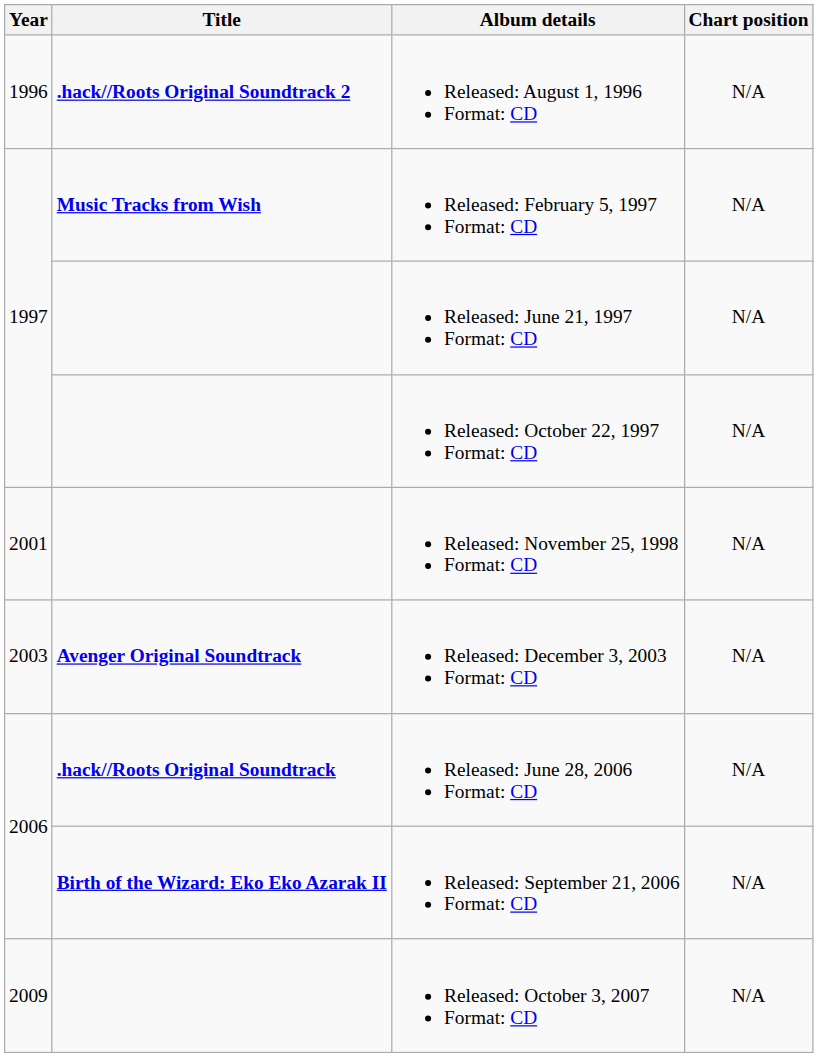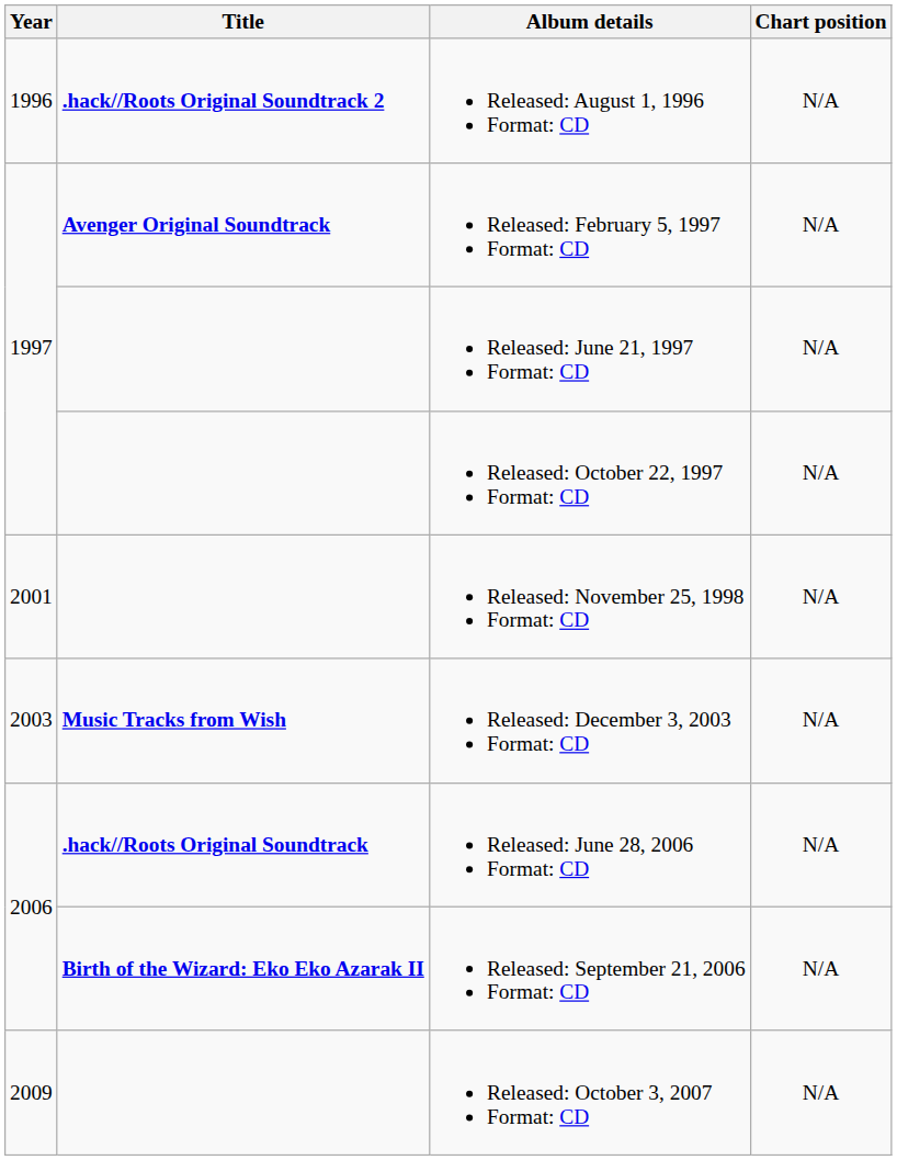 <table class="wikitable">
 <tr>
 <th>Year</th>
 <th>Title</th>
 <th>Album details</th>
 <th>Chart position</th>
 </tr>
 <tr>
 <td>1996</td>
 <td alight="left"><strong><a href='#'>.hack//Roots Original Soundtrack 2</a></strong></td>
 <td><br><ul><li>Released: August 1, 1996</li><li>Format: <a href='#'>CD</a></li></ul></td>
 <td align="center">N/A</td>
 </tr>
 <tr>
 <td rowspan=3>1997</td>
-<td align="left"><strong><a href='#'>Music Tracks from Wish</a></strong></td>
+<td alight="left"><strong><a href='#'>Avenger Original Soundtrack</a></strong></td>
 <td><br><ul><li>Released: February 5, 1997</li><li>Format: <a href='#'>CD</a></li></ul></td>
 <td align="center">N/A</td>
 </tr>
 <tr>
 <td align="left"></td>
 <td><br><ul><li>Released: June 21, 1997</li><li>Format: <a href='#'>CD</a></li></ul></td>
 <td align="center">N/A</td>
 </tr>
 <tr>
 <td align="left"></td>
 <td><br><ul><li>Released: October 22, 1997</li><li>Format: <a href='#'>CD</a></li></ul></td>
 <td align="center">N/A</td>
 </tr>
 <tr>
 <td>2001</td>
 <td alight="left"></td>
 <td><br><ul><li>Released: November 25, 1998</li><li>Format: <a href='#'>CD</a></li></ul></td>
 <td align="center">N/A</td>
 </tr>
 <tr>
 <td>2003</td>
-<td alight="left"><strong><a href='#'>Avenger Original Soundtrack</a></strong></td>
+<td align="left"><strong><a href='#'>Music Tracks from Wish</a></strong></td>
 <td><br><ul><li>Released: December 3, 2003</li><li>Format: <a href='#'>CD</a></li></ul></td>
 <td align="center">N/A</td>
 </tr>
 <tr>
 <td rowspan=2>2006</td>
 <td alight="left"><strong><a href='#'>.hack//Roots Original Soundtrack</a></strong></td>
 <td><br><ul><li>Released: June 28, 2006</li><li>Format: <a href='#'>CD</a></li></ul></td>
 <td align="center">N/A</td>
 </tr>
 <tr>
 <td align="left"><strong><a href='#'>Birth of the Wizard: Eko Eko Azarak II</a></strong></td>
 <td><br><ul><li>Released: September 21, 2006</li><li>Format: <a href='#'>CD</a></li></ul></td>
 <td align="center">N/A</td>
 </tr>
 <tr>
 <td>2009</td>
 <td alight="left"></td>
 <td><br><ul><li>Released: October 3, 2007</li><li>Format: <a href='#'>CD</a></li></ul></td>
 <td align="center">N/A</td>
 </tr>
 </table>
